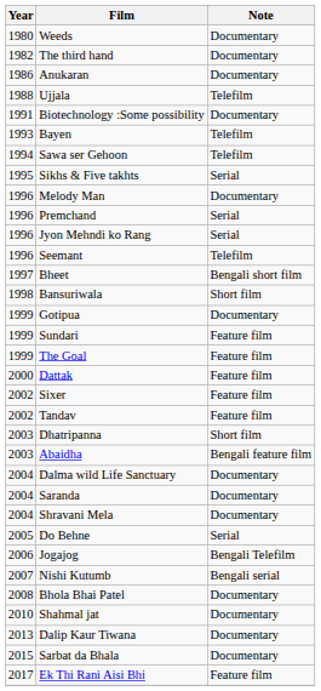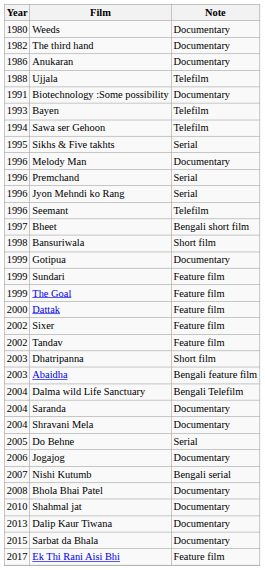 <table class="wikitable sortable plainrowheaders">
 <tr style="background:#ccc; text-align:center;">
 <th scope="col">Year</th>
 <th scope="col">Film</th>
 <th scope="col">Note</th>
 </tr>
 <tr>
 <td>1980</td>
 <td>Weeds</td>
 <td>Documentary</td>
 </tr>
 <tr>
 <td>1982</td>
 <td>The third hand</td>
 <td>Documentary</td>
 </tr>
 <tr>
 <td>1986</td>
 <td>Anukaran</td>
 <td>Documentary</td>
 </tr>
 <tr>
 <td>1988</td>
 <td>Ujjala</td>
 <td>Telefilm</td>
 </tr>
 <tr>
 <td>1991</td>
 <td>Biotechnology :Some possibility</td>
 <td>Documentary</td>
 </tr>
 <tr>
 <td>1993</td>
 <td>Bayen</td>
 <td>Telefilm</td>
 </tr>
 <tr>
 <td>1994</td>
 <td>Sawa ser Gehoon</td>
 <td>Telefilm</td>
 </tr>
 <tr>
 <td>1995</td>
 <td>Sikhs & Five takhts</td>
 <td>Serial</td>
 </tr>
 <tr>
 <td>1996</td>
 <td>Melody Man</td>
 <td>Documentary</td>
 </tr>
 <tr>
 <td>1996</td>
 <td>Premchand</td>
 <td>Serial</td>
 </tr>
 <tr>
 <td>1996</td>
 <td>Jyon Mehndi ko Rang</td>
 <td>Serial</td>
 </tr>
 <tr>
 <td>1996</td>
 <td>Seemant</td>
 <td>Telefilm</td>
 </tr>
 <tr>
 <td>1997</td>
 <td>Bheet</td>
 <td>Bengali short film</td>
 </tr>
 <tr>
 <td>1998</td>
 <td>Bansuriwala</td>
 <td>Short film</td>
 </tr>
 <tr>
 <td>1999</td>
 <td>Gotipua</td>
 <td>Documentary</td>
 </tr>
 <tr>
 <td>1999</td>
 <td>Sundari</td>
 <td>Feature film</td>
 </tr>
 <tr>
 <td>1999</td>
 <td><a href='#'>The Goal</a></td>
 <td>Feature film</td>
 </tr>
 <tr>
 <td>2000</td>
 <td><a href='#'>Dattak</a></td>
 <td>Feature film</td>
 </tr>
 <tr>
 <td>2002</td>
 <td>Sixer</td>
 <td>Feature film</td>
 </tr>
 <tr>
 <td>2002</td>
 <td>Tandav</td>
 <td>Feature film</td>
 </tr>
 <tr>
 <td>2003</td>
 <td>Dhatripanna</td>
 <td>Short film</td>
 </tr>
 <tr>
 <td>2003</td>
 <td><a href='#'>Abaidha</a></td>
 <td>Bengali feature film</td>
 </tr>
 <tr>
 <td>2004</td>
 <td>Dalma wild Life Sanctuary</td>
-<td>Documentary</td>
+<td>Bengali Telefilm</td>
 </tr>
 <tr>
 <td>2004</td>
 <td>Saranda</td>
 <td>Documentary</td>
 </tr>
 <tr>
 <td>2004</td>
 <td>Shravani Mela</td>
 <td>Documentary</td>
 </tr>
 <tr>
 <td>2005</td>
 <td>Do Behne</td>
 <td>Serial</td>
 </tr>
 <tr>
 <td>2006</td>
 <td>Jogajog</td>
-<td>Bengali Telefilm</td>
+<td>Documentary</td>
 </tr>
 <tr>
 <td>2007</td>
 <td>Nishi Kutumb</td>
 <td>Bengali serial</td>
 </tr>
 <tr>
 <td>2008</td>
 <td>Bhola Bhai Patel</td>
 <td>Documentary</td>
 </tr>
 <tr>
 <td>2010</td>
 <td>Shahmal jat</td>
 <td>Documentary</td>
 </tr>
 <tr>
 <td>2013</td>
 <td>Dalip Kaur Tiwana</td>
 <td>Documentary</td>
 </tr>
 <tr>
 <td>2015</td>
 <td>Sarbat da Bhala</td>
 <td>Documentary</td>
 </tr>
 <tr>
 <td>2017</td>
 <td><a href='#'>Ek Thi Rani Aisi Bhi</a></td>
 <td>Feature film</td>
 </tr>
 <tr>
 </tr>
 </table>
